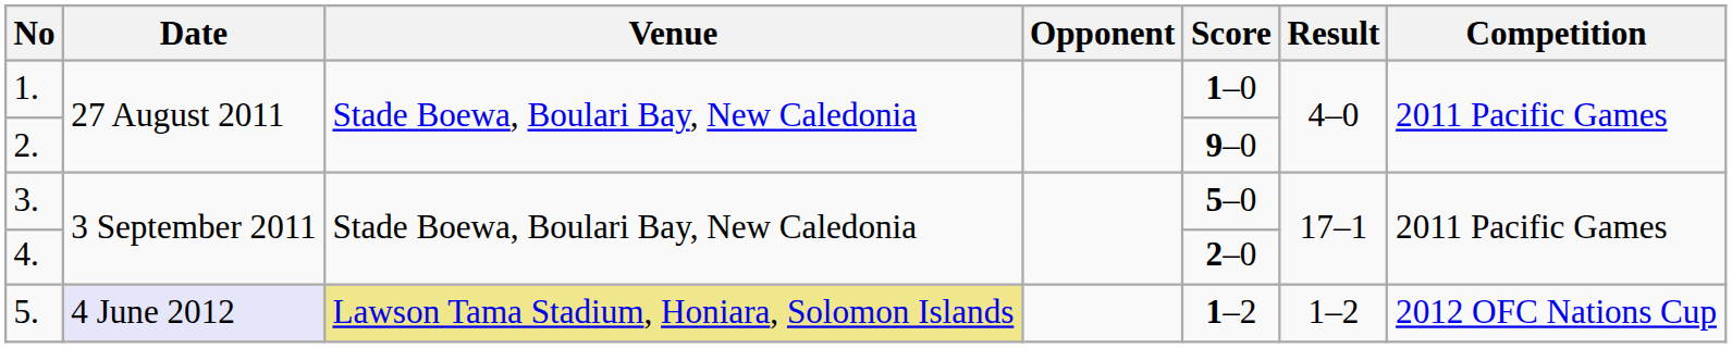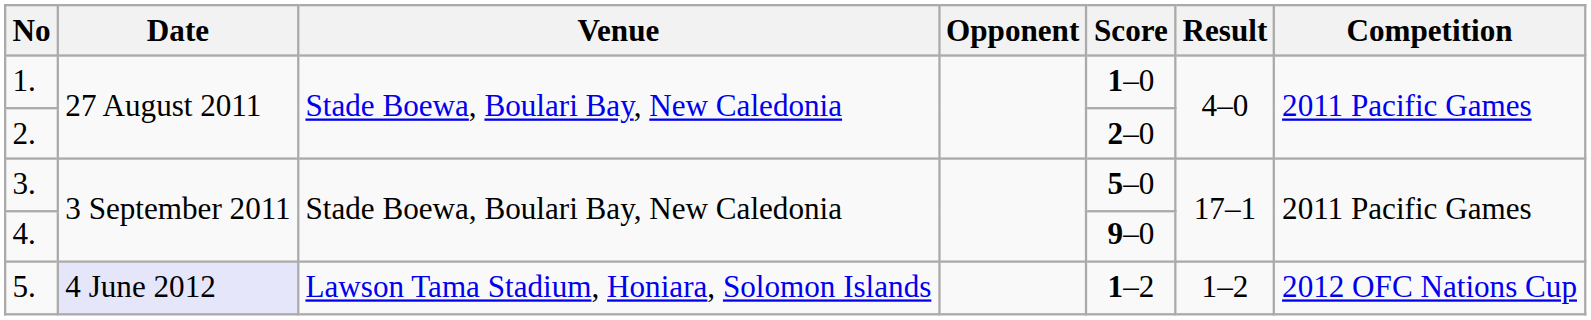 <table class="wikitable" style="font-size:85%;">
 <tr>
 <th>No</th>
 <th>Date</th>
 <th>Venue</th>
 <th>Opponent</th>
 <th>Score</th>
 <th>Result</th>
 <th>Competition</th>
 </tr>
 <tr>
 <td>1.</td>
 <td rowspan="2">27 August 2011</td>
 <td rowspan="2"><a href='#'>Stade Boewa</a>, <a href='#'>Boulari Bay</a>, <a href='#'>New Caledonia</a></td>
 <td rowspan="2"></td>
 <td align=center><strong>1</strong>–0</td>
 <td rowspan="2" style="text-align:center">4–0</td>
 <td rowspan="2"><a href='#'>2011 Pacific Games</a></td>
 </tr>
 <tr>
 <td>2.</td>
-<td align=center><strong>9</strong>–0</td>
+<td align=center><strong>2</strong>–0</td>
 </tr>
 <tr>
 <td>3.</td>
 <td rowspan="2">3 September 2011</td>
 <td rowspan="2">Stade Boewa, Boulari Bay, New Caledonia</td>
 <td rowspan="2"></td>
 <td align=center><strong>5</strong>–0</td>
 <td rowspan="2" style="text-align:center">17–1</td>
 <td rowspan="2">2011 Pacific Games</td>
 </tr>
 <tr>
 <td>4.</td>
-<td align=center><strong>2</strong>–0</td>
+<td align=center><strong>9</strong>–0</td>
 </tr>
 <tr>
 <td>5.</td>
 <td style="background: lavender;">4 June 2012</td>
-<td style="background: khaki;"><a href='#'>Lawson Tama Stadium</a>, <a href='#'>Honiara</a>, <a href='#'>Solomon Islands</a></td>
+<td><a href='#'>Lawson Tama Stadium</a>, <a href='#'>Honiara</a>, <a href='#'>Solomon Islands</a></td>
 <td></td>
 <td align=center><strong>1</strong>–2</td>
 <td align=center>1–2</td>
 <td><a href='#'>2012 OFC Nations Cup</a></td>
 </tr>
 </table>
